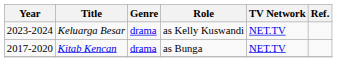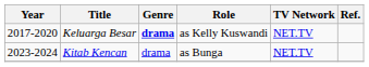 <table class="wikitable" style="font-size: 95%;">
 <tr>
 <th>Year</th>
 <th>Title</th>
 <th>Genre</th>
 <th>Role</th>
 <th>TV Network</th>
 <th>Ref.</th>
 </tr>
 <tr>
-<td>2023-2024</td>
+<td>2017-2020</td>
 <td><em>Keluarga Besar</em></td>
-<td><a href='#'>drama</a></td>
+<td><strong><a href='#'>drama</a></strong></td>
 <td>as Kelly Kuswandi</td>
 <td><a href='#'>NET.TV</a></td>
 <td></td>
 </tr>
 <tr>
-<td>2017-2020</td>
+<td>2023-2024</td>
 <td><a href='#'><em>Kitab Kencan</em></a></td>
 <td><a href='#'>drama</a></td>
 <td>as Bunga</td>
 <td><a href='#'>NET.TV</a></td>
 <td></td>
 </tr>
 <tr>
 </tr>
 </table>
